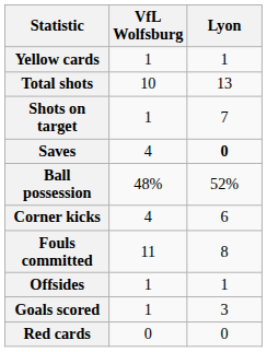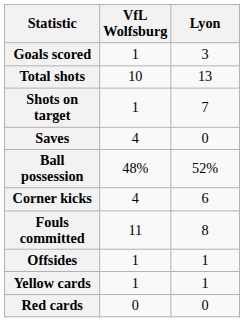 <table class="wikitable plainrowheaders" style="text-align:center">
 <tr>
 <th scope="col" style="width:100px">Statistic</th>
 <th scope="col" style="width:70px">VfL Wolfsburg</th>
 <th scope="col" style="width:70px">Lyon</th>
 </tr>
 <tr>
-<th scope=row>Yellow cards</th>
+<th scope=row>Goals scored</th>
 <td>1</td>
-<td>1</td>
+<td>3</td>
 </tr>
 <tr>
 <th scope=row>Total shots</th>
 <td>10</td>
 <td>13</td>
 </tr>
 <tr>
 <th scope=row>Shots on target</th>
 <td>1</td>
 <td>7</td>
 </tr>
 <tr>
 <th scope=row>Saves</th>
 <td>4</td>
-<td><strong>0</strong></td>
+<td>0</td>
 </tr>
 <tr>
 <th scope=row>Ball possession</th>
 <td>48%</td>
 <td>52%</td>
 </tr>
 <tr>
 <th scope=row>Corner kicks</th>
 <td>4</td>
 <td>6</td>
 </tr>
 <tr>
 <th scope=row>Fouls committed</th>
 <td>11</td>
 <td>8</td>
 </tr>
 <tr>
 <th scope=row>Offsides</th>
 <td>1</td>
 <td>1</td>
 </tr>
 <tr>
-<th scope=row>Goals scored</th>
+<th scope=row>Yellow cards</th>
 <td>1</td>
-<td>3</td>
+<td>1</td>
 </tr>
 <tr>
 <th scope=row>Red cards</th>
 <td>0</td>
 <td>0</td>
 </tr>
 </table>
